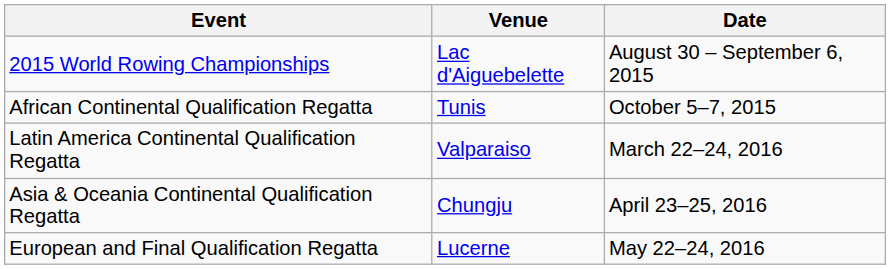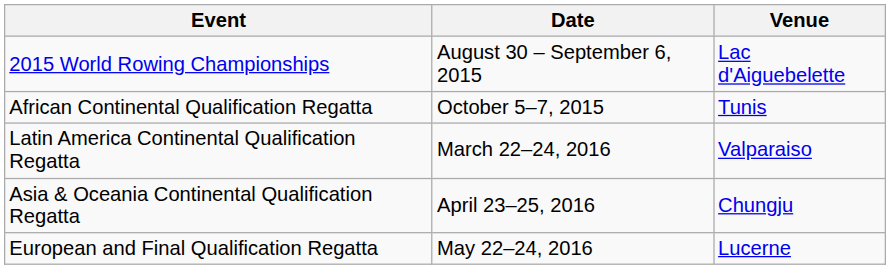 <table class="wikitable" width=700>
 <tr>
 <th>Event</th>
+<th>Date</th>
 <th>Venue</th>
-<th>Date</th>
 </tr>
 <tr>
 <td><a href='#'>2015 World Rowing Championships</a></td>
+<td>August 30 – September 6, 2015</td>
 <td> <a href='#'>Lac d'Aiguebelette</a></td>
-<td>August 30 – September 6, 2015</td>
 </tr>
 <tr>
 <td>African Continental Qualification Regatta</td>
+<td>October 5–7, 2015</td>
 <td> <a href='#'>Tunis</a></td>
-<td>October 5–7, 2015</td>
 </tr>
 <tr>
 <td>Latin America Continental Qualification Regatta</td>
+<td>March 22–24, 2016</td>
 <td> <a href='#'>Valparaiso</a></td>
-<td>March 22–24, 2016</td>
 </tr>
 <tr>
 <td>Asia & Oceania Continental Qualification Regatta</td>
+<td>April 23–25, 2016</td>
 <td> <a href='#'>Chungju</a></td>
-<td>April 23–25, 2016</td>
 </tr>
 <tr>
 <td>European and Final Qualification Regatta</td>
+<td>May 22–24, 2016</td>
 <td> <a href='#'>Lucerne</a></td>
-<td>May 22–24, 2016</td>
 </tr>
 </table>
